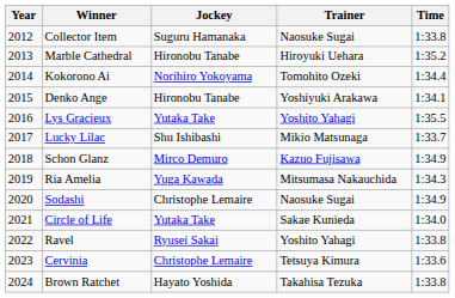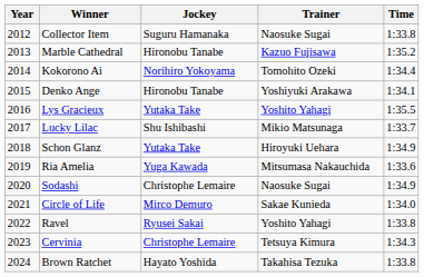 <table class="wikitable sortable" style="font-size:90%">
 <tr>
 <th width="36px">Year<br></th>
 <th width="120px">Winner<br></th>
 <th width="140px">Jockey<br></th>
 <th width="150px">Trainer<br></th>
 <th>Time<br></th>
 </tr>
 <tr>
 <td>2012</td>
 <td>Collector Item</td>
 <td>Suguru Hamanaka</td>
 <td>Naosuke Sugai</td>
 <td>1:33.8</td>
 </tr>
 <tr>
 <td>2013</td>
 <td>Marble Cathedral</td>
 <td>Hironobu Tanabe</td>
-<td>Hiroyuki Uehara</td>
+<td><a href='#'>Kazuo Fujisawa</a></td>
 <td>1:35.2</td>
 </tr>
 <tr>
 <td>2014</td>
 <td>Kokorono Ai</td>
 <td><a href='#'>Norihiro Yokoyama</a></td>
 <td>Tomohito Ozeki</td>
 <td>1:34.4</td>
 </tr>
 <tr>
 <td>2015</td>
 <td>Denko Ange</td>
 <td>Hironobu Tanabe</td>
 <td>Yoshiyuki Arakawa</td>
 <td>1:34.1</td>
 </tr>
 <tr>
 <td>2016</td>
 <td><a href='#'>Lys Gracieux</a></td>
 <td><a href='#'>Yutaka Take</a></td>
 <td><a href='#'>Yoshito Yahagi</a></td>
 <td>1:35.5 </td>
 </tr>
 <tr>
 <td>2017</td>
 <td><a href='#'>Lucky Lilac</a></td>
 <td>Shu Ishibashi</td>
 <td>Mikio Matsunaga</td>
 <td>1:33.7 </td>
 </tr>
 <tr>
 <td>2018</td>
 <td>Schon Glanz</td>
-<td><a href='#'>Mirco Demuro</a></td>
-<td><a href='#'>Kazuo Fujisawa</a></td>
+<td><a href='#'>Yutaka Take</a></td>
+<td>Hiroyuki Uehara</td>
 <td>1:34.9 </td>
 </tr>
 <tr>
 <td>2019</td>
 <td>Ria Amelia</td>
 <td><a href='#'>Yuga Kawada</a></td>
 <td>Mitsumasa Nakauchida</td>
-<td>1:34.3</td>
+<td>1:33.6</td>
 </tr>
 <tr>
 <td>2020</td>
 <td><a href='#'>Sodashi</a></td>
 <td>Christophe Lemaire</td>
 <td>Naosuke Sugai</td>
 <td>1:34.9</td>
 </tr>
 <tr>
 <td>2021</td>
 <td><a href='#'>Circle of Life</a></td>
-<td><a href='#'>Yutaka Take</a></td>
+<td><a href='#'>Mirco Demuro</a></td>
 <td>Sakae Kunieda</td>
 <td>1:34.0</td>
 </tr>
 <tr>
 <td>2022</td>
 <td>Ravel</td>
 <td><a href='#'>Ryusei Sakai</a></td>
 <td>Yoshito Yahagi</td>
 <td>1:33.8</td>
 </tr>
 <tr>
 <td>2023</td>
 <td><a href='#'>Cervinia</a></td>
 <td><a href='#'>Christophe Lemaire</a></td>
 <td>Tetsuya Kimura</td>
-<td>1:33.6</td>
+<td>1:34.3</td>
 </tr>
 <tr>
 <td>2024</td>
 <td>Brown Ratchet</td>
 <td>Hayato Yoshida</td>
 <td>Takahisa Tezuka</td>
 <td>1:33.8</td>
 </tr>
 </table>
